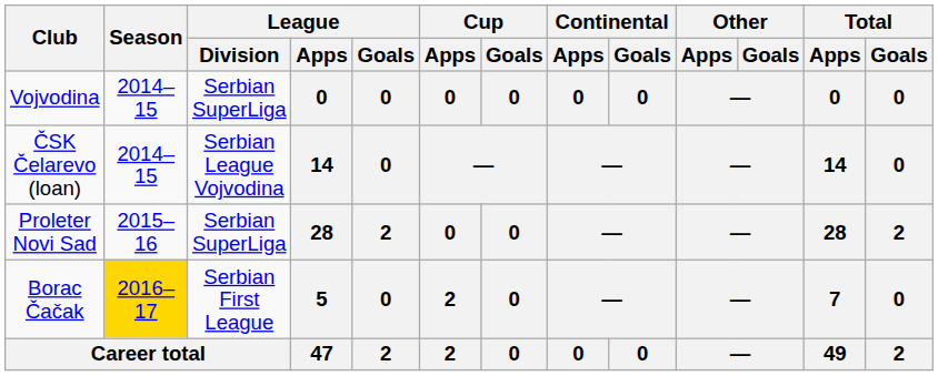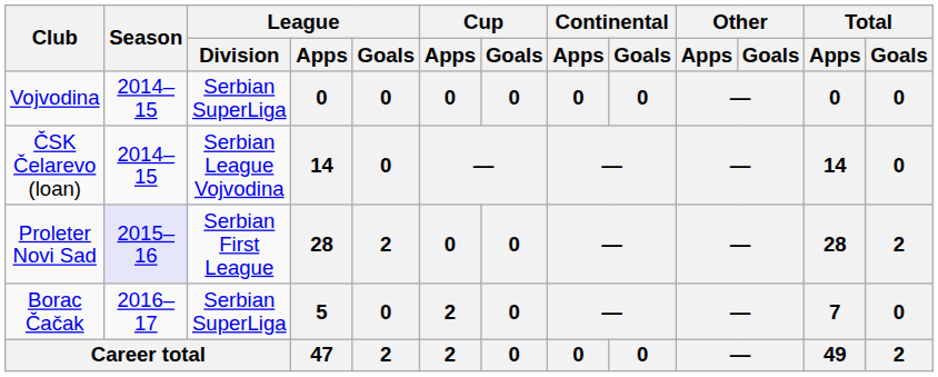 <table class="wikitable" style="text-align: center;font-size:90%">
 <tr>
 <th rowspan="2">Club</th>
 <th rowspan="2">Season</th>
 <th colspan="3">League</th>
 <th colspan="2">Cup</th>
 <th colspan="2">Continental</th>
 <th colspan="2">Other</th>
 <th colspan="2">Total</th>
 </tr>
 <tr>
 <th>Division</th>
 <th>Apps</th>
 <th>Goals</th>
 <th>Apps</th>
 <th>Goals</th>
 <th>Apps</th>
 <th>Goals</th>
 <th>Apps</th>
 <th>Goals</th>
 <th>Apps</th>
 <th>Goals</th>
 </tr>
 <tr>
 <td><a href='#'>Vojvodina</a></td>
 <td><a href='#'>2014–15</a></td>
 <td><a href='#'>Serbian SuperLiga</a></td>
 <th>0</th>
 <th>0</th>
 <th>0</th>
 <th>0</th>
 <th>0</th>
 <th>0</th>
 <th colspan="2">—</th>
 <th>0</th>
 <th>0</th>
 </tr>
 <tr>
 <td><a href='#'>ČSK Čelarevo</a> (loan)</td>
 <td><a href='#'>2014–15</a></td>
 <td><a href='#'>Serbian League Vojvodina</a></td>
 <th>14</th>
 <th>0</th>
 <th colspan="2">—</th>
 <th colspan="2">—</th>
 <th colspan="2">—</th>
 <th>14</th>
 <th>0</th>
 </tr>
 <tr>
 <td><a href='#'>Proleter Novi Sad</a></td>
-<td><a href='#'>2015–16</a></td>
-<td><a href='#'>Serbian SuperLiga</a></td>
+<td style="background: lavender;"><a href='#'>2015–16</a></td>
+<td><a href='#'>Serbian First League</a></td>
 <th>28</th>
 <th>2</th>
 <th>0</th>
 <th>0</th>
 <th colspan="2">—</th>
 <th colspan="2">—</th>
 <th>28</th>
 <th>2</th>
 </tr>
 <tr>
 <td><a href='#'>Borac Čačak</a></td>
-<td style="background: gold;"><a href='#'>2016–17</a></td>
-<td><a href='#'>Serbian First League</a></td>
+<td><a href='#'>2016–17</a></td>
+<td><a href='#'>Serbian SuperLiga</a></td>
 <th>5</th>
 <th>0</th>
 <th>2</th>
 <th>0</th>
 <th colspan="2">—</th>
 <th colspan="2">—</th>
 <th>7</th>
 <th>0</th>
 </tr>
 <tr>
 <th colspan="3">Career total</th>
 <th>47</th>
 <th>2</th>
 <th>2</th>
 <th>0</th>
 <th>0</th>
 <th>0</th>
 <th colspan="2">—</th>
 <th>49</th>
 <th>2</th>
 </tr>
 </table>
